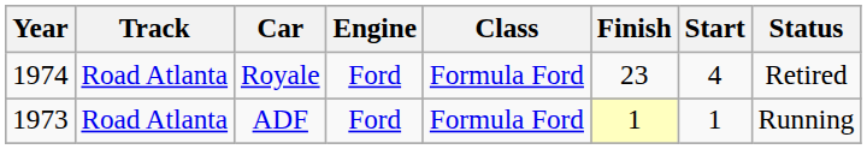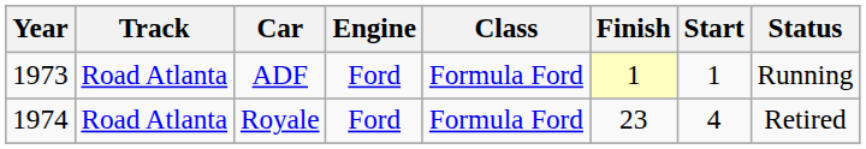 <table class="wikitable" style="text-align:center; font-size:90%">
 <tr>
 <th>Year</th>
 <th>Track</th>
 <th>Car</th>
 <th>Engine</th>
 <th>Class</th>
 <th>Finish</th>
 <th>Start</th>
 <th>Status</th>
 </tr>
 <tr>
+<td>1973</td>
+<td><a href='#'>Road Atlanta</a></td>
+<td><a href='#'>ADF</a></td>
+<td><a href='#'>Ford</a></td>
+<td><a href='#'>Formula Ford</a></td>
+<td style="background:#FFFFBF;">1</td>
+<td>1</td>
+<td>Running</td>
+</tr>
+<tr>
 <td>1974</td>
 <td><a href='#'>Road Atlanta</a></td>
 <td><a href='#'>Royale</a></td>
 <td><a href='#'>Ford</a></td>
 <td><a href='#'>Formula Ford</a></td>
 <td>23</td>
 <td>4</td>
 <td>Retired</td>
 </tr>
-<tr>
-<td>1973</td>
-<td><a href='#'>Road Atlanta</a></td>
-<td><a href='#'>ADF</a></td>
-<td><a href='#'>Ford</a></td>
-<td><a href='#'>Formula Ford</a></td>
-<td style="background:#FFFFBF;">1</td>
-<td>1</td>
-<td>Running</td>
-</tr>
 </table>
